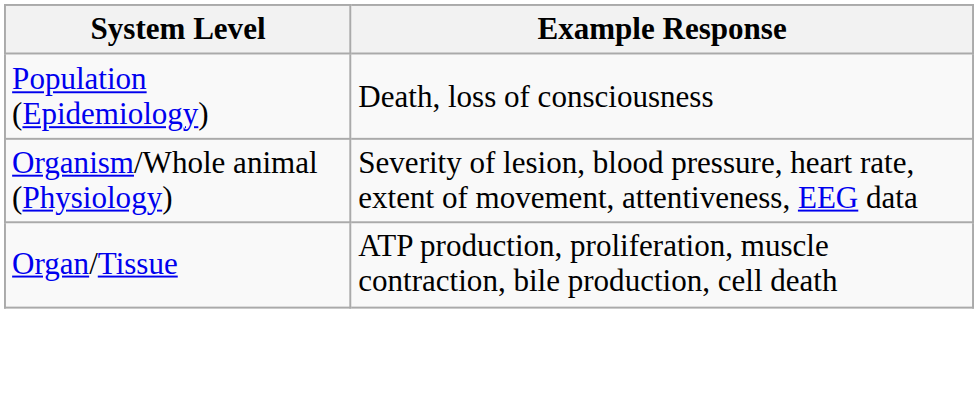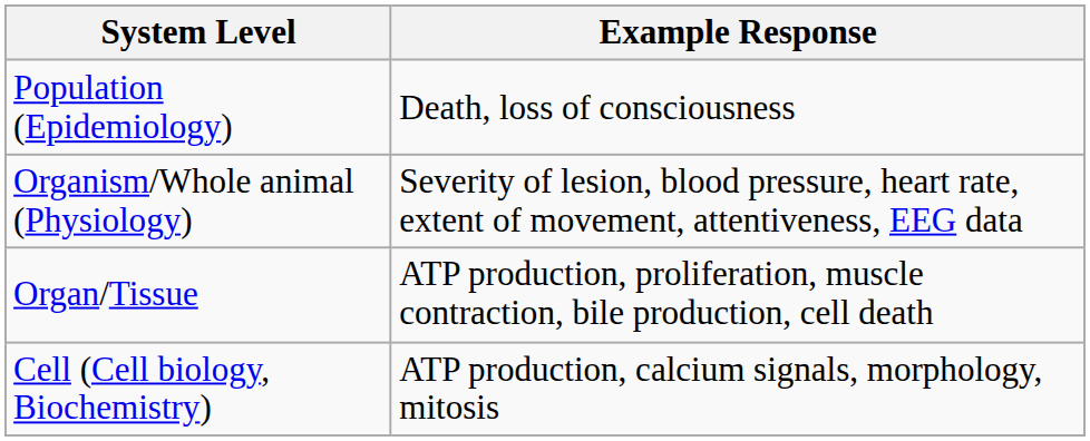 <table class="wikitable floatright" width="500" px>
 <tr>
 <th>System Level</th>
 <th>Example Response</th>
 </tr>
 <tr>
 <td><a href='#'>Population</a> (<a href='#'>Epidemiology</a>)</td>
 <td>Death, loss of consciousness</td>
 </tr>
 <tr>
 <td><a href='#'>Organism</a>/Whole animal (<a href='#'>Physiology</a>)</td>
 <td>Severity of lesion, blood pressure, heart rate, extent of movement, attentiveness, <a href='#'>EEG</a> data</td>
 </tr>
 <tr>
 <td><a href='#'>Organ</a>/<a href='#'>Tissue</a></td>
 <td>ATP production, proliferation, muscle contraction, bile production, cell death</td>
 </tr>
+<tr>
+<td><a href='#'>Cell</a> (<a href='#'>Cell biology</a>, <a href='#'>Biochemistry</a>)</td>
+<td>ATP production, calcium signals, morphology, mitosis</td>
+</tr>
 </table>
